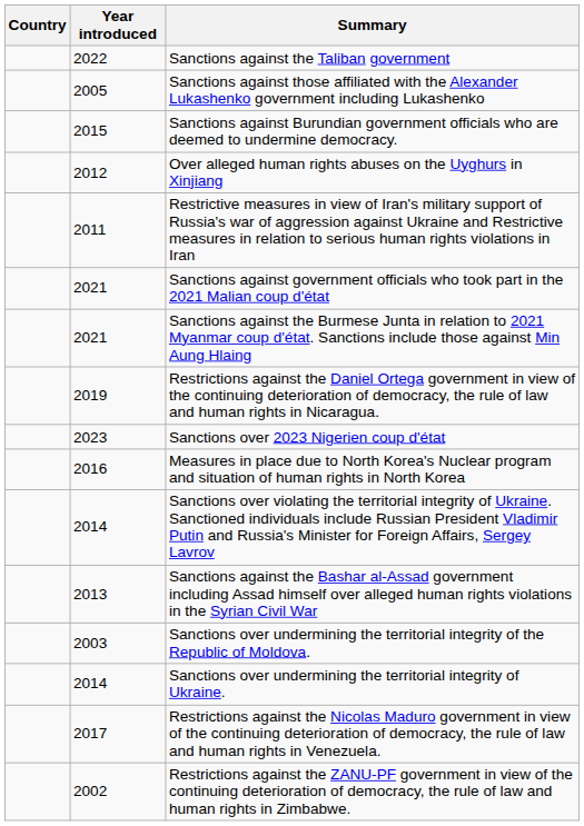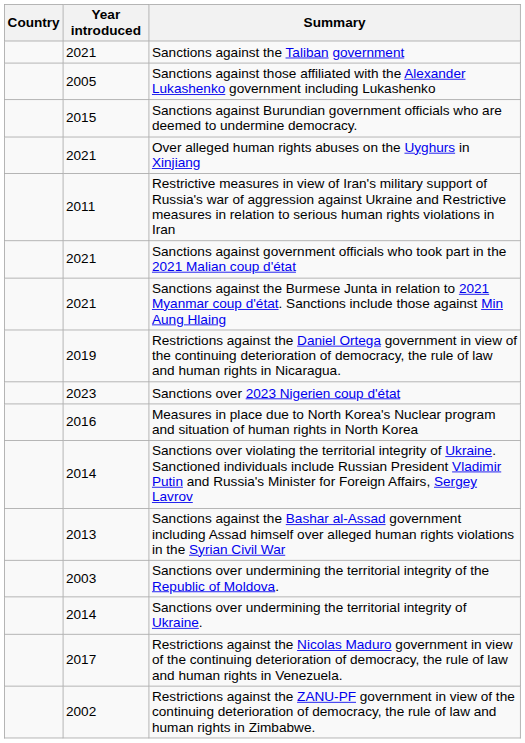 <table class="wikitable sortable">
 <tr>
 <th>Country</th>
 <th>Year introduced</th>
 <th>Summary</th>
 </tr>
 <tr>
 <td></td>
-<td>2022</td>
+<td>2021</td>
 <td>Sanctions against the <a href='#'>Taliban</a> <a href='#'>government</a></td>
 </tr>
 <tr>
 <td></td>
 <td>2005</td>
 <td>Sanctions against those affiliated with the <a href='#'>Alexander Lukashenko</a> government including Lukashenko</td>
 </tr>
 <tr>
 <td></td>
 <td>2015</td>
 <td>Sanctions against Burundian government officials who are deemed to undermine democracy.</td>
 </tr>
 <tr>
 <td></td>
-<td>2012</td>
+<td>2021</td>
 <td>Over alleged human rights abuses on the <a href='#'>Uyghurs</a> in <a href='#'>Xinjiang</a></td>
 </tr>
 <tr>
 <td></td>
 <td>2011</td>
 <td>Restrictive measures in view of Iran's military support of Russia's war of aggression against Ukraine and Restrictive measures in relation to serious human rights violations in Iran</td>
 </tr>
 <tr>
 <td></td>
 <td>2021</td>
 <td>Sanctions against government officials who took part in the <a href='#'>2021 Malian coup d'état</a></td>
 </tr>
 <tr>
 <td></td>
 <td>2021</td>
 <td>Sanctions against the Burmese Junta in relation to <a href='#'>2021 Myanmar coup d'état</a>. Sanctions include those against <a href='#'>Min Aung Hlaing</a></td>
 </tr>
 <tr>
 <td></td>
 <td>2019</td>
 <td>Restrictions against the <a href='#'>Daniel Ortega</a> government in view of the continuing deterioration of democracy, the rule of law and human rights in Nicaragua.</td>
 </tr>
 <tr>
 <td></td>
 <td>2023</td>
 <td>Sanctions over <a href='#'>2023 Nigerien coup d'état</a></td>
 </tr>
 <tr>
 <td></td>
 <td>2016</td>
 <td>Measures in place due to North Korea's Nuclear program and situation of human rights in North Korea</td>
 </tr>
 <tr>
 <td></td>
 <td>2014</td>
 <td>Sanctions over violating the territorial integrity of <a href='#'>Ukraine</a>. Sanctioned individuals include Russian President <a href='#'>Vladimir Putin</a> and Russia's Minister for Foreign Affairs, <a href='#'>Sergey Lavrov</a></td>
 </tr>
 <tr>
 <td></td>
 <td>2013</td>
 <td>Sanctions against the <a href='#'>Bashar al-Assad</a> government including Assad himself over alleged human rights violations in the <a href='#'>Syrian Civil War</a></td>
 </tr>
 <tr>
 <td></td>
 <td>2003</td>
 <td>Sanctions over undermining the territorial integrity of the <a href='#'>Republic of Moldova</a>.</td>
 </tr>
 <tr>
 <td><br><br></td>
 <td>2014</td>
 <td>Sanctions over undermining the territorial integrity of <a href='#'>Ukraine</a>.</td>
 </tr>
 <tr>
 <td></td>
 <td>2017</td>
 <td>Restrictions against the <a href='#'>Nicolas Maduro</a> government in view of the continuing deterioration of democracy, the rule of law and human rights in Venezuela.</td>
 </tr>
 <tr>
 <td></td>
 <td>2002</td>
 <td>Restrictions against the <a href='#'>ZANU-PF</a> government in view of the continuing deterioration of democracy, the rule of law and human rights in Zimbabwe.</td>
 </tr>
 </table>
